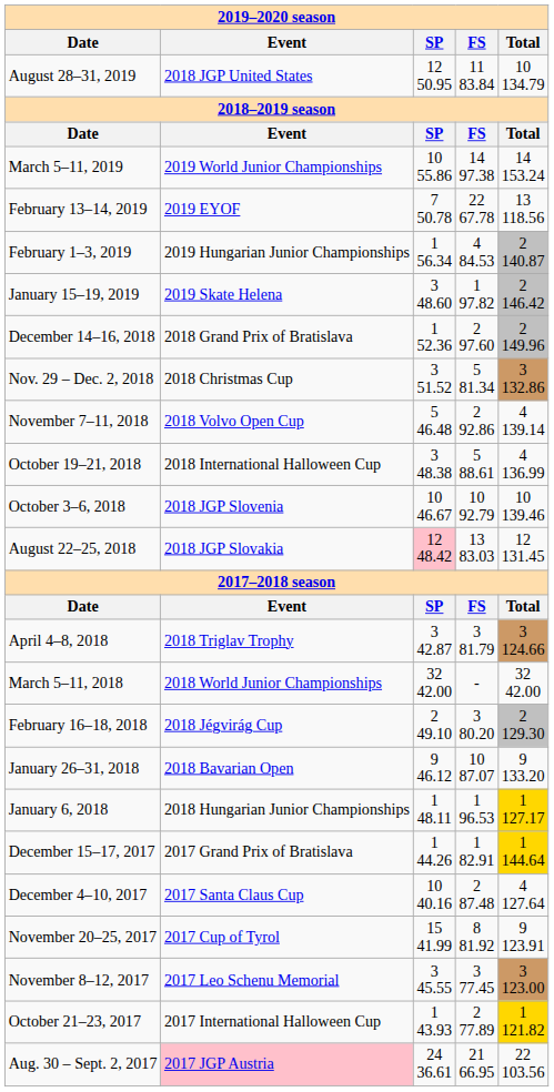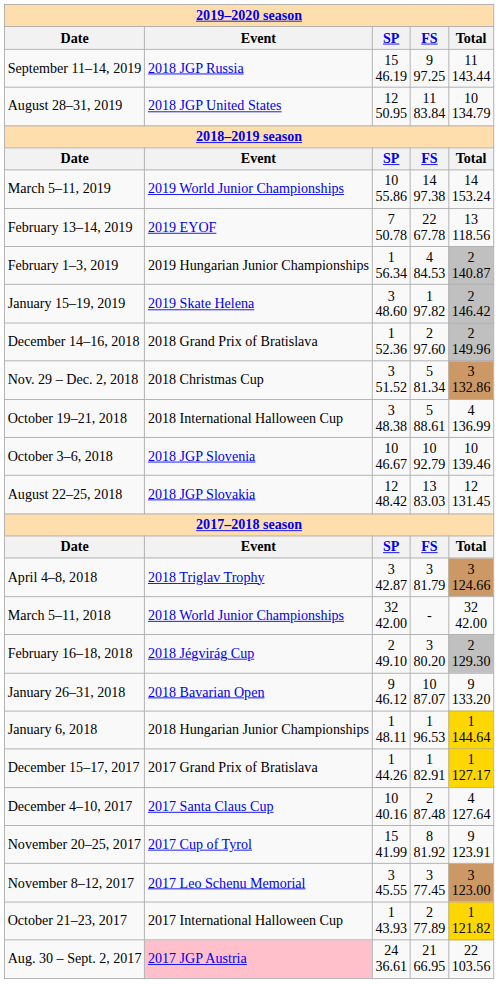 <table class="wikitable">
 <tr>
 <td style="background-color: #ffdead; " colspan=5 align=center><a href='#'><strong>2019–2020 season</strong></a></td>
 </tr>
 <tr>
 <th>Date</th>
 <th>Event</th>
 <th><a href='#'>SP</a></th>
 <th><a href='#'>FS</a></th>
 <th>Total</th>
+</tr>
+<tr>
+<td>September 11–14, 2019</td>
+<td><a href='#'>2018 JGP Russia</a></td>
+<td align=center>15 <br> 46.19</td>
+<td align=center>9 <br> 97.25</td>
+<td align=center>11 <br> 143.44</td>
 </tr>
 <tr>
 <td>August 28–31, 2019</td>
 <td><a href='#'>2018 JGP United States</a></td>
 <td align=center>12 <br> 50.95</td>
 <td align=center>11 <br> 83.84</td>
 <td align=center>10 <br> 134.79</td>
 </tr>
 <tr>
 <td style="background-color: #ffdead; " colspan=5 align=center><a href='#'><strong>2018–2019 season</strong></a></td>
 </tr>
 <tr>
 <th>Date</th>
 <th>Event</th>
 <th><a href='#'>SP</a></th>
 <th><a href='#'>FS</a></th>
 <th>Total</th>
 </tr>
 <tr>
 <td>March 5–11, 2019</td>
 <td><a href='#'>2019 World Junior Championships</a></td>
 <td align=center>10 <br> 55.86</td>
 <td align=center>14 <br> 97.38</td>
 <td align=center>14 <br> 153.24</td>
 </tr>
 <tr>
 <td>February 13–14, 2019</td>
 <td><a href='#'>2019 EYOF</a></td>
 <td align=center>7 <br> 50.78</td>
 <td align=center>22 <br> 67.78</td>
 <td align=center>13 <br> 118.56</td>
 </tr>
 <tr>
 <td>February 1–3, 2019</td>
 <td>2019 Hungarian Junior Championships</td>
 <td align=center>1 <br> 56.34</td>
 <td align=center>4 <br> 84.53</td>
 <td align=center bgcolor=silver>2 <br> 140.87</td>
 </tr>
 <tr>
 <td>January 15–19, 2019</td>
 <td><a href='#'>2019 Skate Helena</a></td>
 <td align=center>3 <br> 48.60</td>
 <td align=center>1 <br> 97.82</td>
 <td align=center bgcolor=silver>2 <br> 146.42</td>
 </tr>
 <tr>
 <td>December 14–16, 2018</td>
 <td>2018 Grand Prix of Bratislava</td>
 <td align=center>1 <br> 52.36</td>
 <td align=center>2 <br> 97.60</td>
 <td align=center bgcolor=silver>2 <br> 149.96</td>
 </tr>
 <tr>
 <td>Nov. 29 – Dec. 2, 2018</td>
 <td>2018 Christmas Cup</td>
 <td align=center>3 <br> 51.52</td>
 <td align=center>5 <br> 81.34</td>
 <td align=center bgcolor=cc9966>3 <br> 132.86</td>
 </tr>
 <tr>
-<td>November 7–11, 2018</td>
-<td><a href='#'>2018 Volvo Open Cup</a></td>
-<td align=center>5 <br> 46.48</td>
-<td align=center>2 <br> 92.86</td>
-<td align=center>4 <br> 139.14</td>
-</tr>
-<tr>
 <td>October 19–21, 2018</td>
 <td>2018 International Halloween Cup</td>
 <td align=center>3 <br> 48.38</td>
 <td align=center>5 <br> 88.61</td>
 <td align=center>4 <br> 136.99</td>
 </tr>
 <tr>
 <td>October 3–6, 2018</td>
 <td><a href='#'>2018 JGP Slovenia</a></td>
 <td align=center>10 <br> 46.67</td>
 <td align=center>10 <br> 92.79</td>
 <td align=center>10 <br> 139.46</td>
 </tr>
 <tr>
 <td>August 22–25, 2018</td>
 <td><a href='#'>2018 JGP Slovakia</a></td>
-<td align=center style="background: pink;">12 <br> 48.42</td>
+<td align=center>12 <br> 48.42</td>
 <td align=center>13 <br> 83.03</td>
 <td align=center>12 <br> 131.45</td>
 </tr>
 <tr>
 <td style="background-color: #ffdead; " colspan=5 align=center><a href='#'><strong>2017–2018 season</strong></a></td>
 </tr>
 <tr>
 <th>Date</th>
 <th>Event</th>
 <th><a href='#'>SP</a></th>
 <th><a href='#'>FS</a></th>
 <th>Total</th>
 </tr>
 <tr>
 <td>April 4–8, 2018</td>
 <td><a href='#'>2018 Triglav Trophy</a></td>
 <td align=center>3 <br> 42.87</td>
 <td align=center>3 <br> 81.79</td>
 <td align=center bgcolor=cc9966>3 <br> 124.66</td>
 </tr>
 <tr>
 <td>March 5–11, 2018</td>
 <td><a href='#'>2018 World Junior Championships</a></td>
 <td align=center>32 <br> 42.00</td>
 <td align=center>-</td>
 <td align=center>32 <br> 42.00</td>
 </tr>
 <tr>
 <td>February 16–18, 2018</td>
 <td><a href='#'>2018 Jégvirág Cup</a></td>
 <td align=center>2 <br> 49.10</td>
 <td align=center>3 <br> 80.20</td>
 <td align=center bgcolor=silver>2 <br> 129.30</td>
 </tr>
 <tr>
 <td>January 26–31, 2018</td>
 <td><a href='#'>2018 Bavarian Open</a></td>
 <td align=center>9 <br> 46.12</td>
 <td align=center>10 <br> 87.07</td>
 <td align=center>9 <br> 133.20</td>
 </tr>
 <tr>
 <td>January 6, 2018</td>
 <td>2018 Hungarian Junior Championships</td>
 <td align=center>1 <br> 48.11</td>
 <td align=center>1 <br> 96.53</td>
-<td align=center bgcolor=gold>1 <br> 127.17</td>
+<td align=center bgcolor=gold>1 <br> 144.64</td>
 </tr>
 <tr>
 <td>December 15–17, 2017</td>
 <td>2017 Grand Prix of Bratislava</td>
 <td align=center>1 <br> 44.26</td>
 <td align=center>1 <br> 82.91</td>
-<td align=center bgcolor=gold>1 <br> 144.64</td>
+<td align=center bgcolor=gold>1 <br> 127.17</td>
 </tr>
 <tr>
 <td>December 4–10, 2017</td>
 <td><a href='#'>2017 Santa Claus Cup</a></td>
 <td align=center>10 <br> 40.16</td>
 <td align=center>2 <br> 87.48</td>
 <td align=center>4 <br> 127.64</td>
 </tr>
 <tr>
 <td>November 20–25, 2017</td>
 <td><a href='#'>2017 Cup of Tyrol</a></td>
 <td align=center>15 <br> 41.99</td>
 <td align=center>8 <br> 81.92</td>
 <td align=center>9 <br> 123.91</td>
 </tr>
 <tr>
 <td>November 8–12, 2017</td>
 <td><a href='#'>2017 Leo Schenu Memorial</a></td>
 <td align=center>3 <br> 45.55</td>
 <td align=center>3 <br> 77.45</td>
 <td align=center bgcolor=cc9966>3 <br> 123.00</td>
 </tr>
 <tr>
 <td>October 21–23, 2017</td>
 <td>2017 International Halloween Cup</td>
 <td align=center>1 <br> 43.93</td>
 <td align=center>2 <br> 77.89</td>
 <td align=center bgcolor=gold>1 <br> 121.82</td>
 </tr>
 <tr>
 <td>Aug. 30 – Sept. 2, 2017</td>
 <td style="background: pink;"><a href='#'>2017 JGP Austria</a></td>
 <td align=center>24 <br> 36.61</td>
 <td align=center>21 <br> 66.95</td>
 <td align=center>22 <br> 103.56</td>
 </tr>
 </table>
